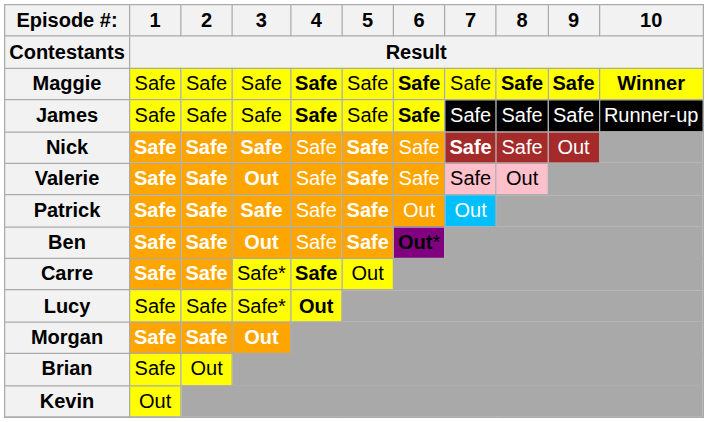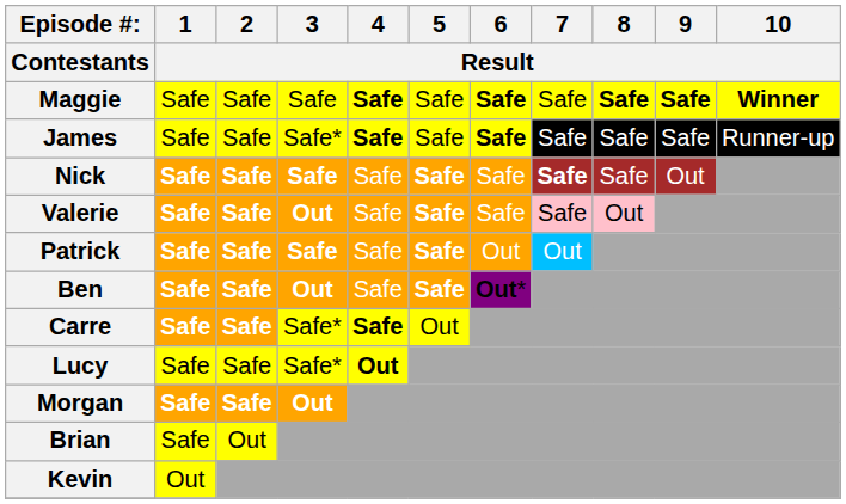 <table class="wikitable" style="text-align:center">
 <tr>
 <th>Episode #:</th>
 <th>1</th>
 <th>2</th>
 <th>3</th>
 <th>4</th>
 <th>5</th>
 <th>6</th>
 <th>7</th>
 <th>8</th>
 <th>9</th>
 <th>10</th>
 </tr>
 <tr>
 <th>Contestants</th>
 <th colspan=10>Result</th>
 </tr>
 <tr>
 <th>Maggie</th>
 <td style="background:yellow; color:black">Safe</td>
 <td style="background:yellow; color:black">Safe</td>
 <td style="background:yellow; color:black">Safe</td>
 <td style="background:yellow; color:black"><strong>Safe</strong></td>
 <td style="background:yellow; color:black">Safe</td>
 <td style="background:yellow; color:black"><strong>Safe</strong></td>
 <td style="background:yellow; color:black">Safe</td>
 <td style="background:yellow; color:black"><strong>Safe</strong></td>
 <td style="background:yellow;color: black"><strong>Safe</strong></td>
 <td style="background:yellow;color: black"><strong>Winner</strong></td>
 </tr>
 <tr>
 <th>James</th>
 <td style="background:yellow; color:black">Safe</td>
 <td style="background:yellow; color:black">Safe</td>
-<td style="background:yellow; color:black">Safe</td>
+<td style="background:yellow; color:black">Safe*</td>
 <td style="background:yellow; color:black"><strong>Safe</strong></td>
 <td style="background:yellow; color:black">Safe</td>
 <td style="background:yellow; color:black"><strong>Safe</strong></td>
 <td style="background:black; color:white">Safe</td>
 <td style="background:black; color:white">Safe</td>
 <td style="background:black;color: white">Safe</td>
 <td style="background:black;color: white">Runner-up</td>
 </tr>
 <tr>
 <th>Nick</th>
 <td style="background:orange; color:white"><strong>Safe</strong></td>
 <td style="background:orange; color:white"><strong>Safe</strong></td>
 <td style="background:orange; color:white"><strong>Safe</strong></td>
 <td style="background:orange; color:white">Safe</td>
 <td style="background:orange; color:white"><strong>Safe</strong></td>
 <td style="background:orange; color:white">Safe</td>
 <td style="background:brown; color:white"><strong>Safe</strong></td>
 <td style="background:brown; color:white">Safe</td>
 <td style="background:brown;color: white">Out</td>
 <td style="background:darkgray"></td>
 </tr>
 <tr>
 <th>Valerie</th>
 <td style="background:orange; color:white"><strong>Safe</strong></td>
 <td style="background:orange; color:white"><strong>Safe</strong></td>
 <td style="background:orange; color:white"><strong>Out</strong></td>
 <td style="background:orange; color:white">Safe</td>
 <td style="background:orange; color:white"><strong>Safe</strong></td>
 <td style="background:orange; color:white">Safe</td>
 <td style="background:pink; color:black">Safe</td>
 <td style="background:pink; color:black">Out</td>
 <td colspan="2" bgcolor="darkgray"></td>
 </tr>
 <tr>
 <th>Patrick</th>
 <td style="background:orange; color:white"><strong>Safe</strong></td>
 <td style="background:orange; color:white"><strong>Safe</strong></td>
 <td style="background:orange; color:white"><strong>Safe</strong></td>
 <td style="background:orange; color:white">Safe</td>
 <td style="background:orange; color:white"><strong>Safe</strong></td>
 <td style="background:orange; color:white">Out</td>
 <td style="background:deepskyblue; color:white">Out</td>
 <td colspan="3" bgcolor="darkgray"></td>
 </tr>
 <tr>
 <th>Ben</th>
 <td style="background:orange; color:white"><strong>Safe</strong></td>
 <td style="background:orange; color:white"><strong>Safe</strong></td>
 <td style="background:orange; color:white"><strong>Out</strong></td>
 <td style="background:orange; color:white">Safe</td>
 <td style="background:orange; color:white"><strong>Safe</strong></td>
 <td style="background:purple; color:black"><strong>Out</strong>*</td>
 <td colspan="4" bgcolor="darkgray"></td>
 </tr>
 <tr>
 <th>Carre</th>
 <td style="background:orange; color:white"><strong>Safe</strong></td>
 <td style="background:orange; color:white"><strong>Safe</strong></td>
 <td style="background:yellow; color:black">Safe*</td>
 <td style="background:yellow; color:black"><strong>Safe</strong></td>
 <td style="background:yellow; color:black">Out</td>
 <td colspan="5" bgcolor="darkgray"></td>
 </tr>
 <tr>
 <th>Lucy</th>
 <td style="background:yellow; color:black">Safe</td>
 <td style="background:yellow; color:black">Safe</td>
 <td style="background:yellow; color:black">Safe*</td>
 <td style="background:yellow; color:black"><strong>Out</strong></td>
 <td colspan="6" bgcolor="darkgray"></td>
 </tr>
 <tr>
 <th>Morgan</th>
 <td style="background:orange; color:white"><strong>Safe</strong></td>
 <td style="background:orange; color:white"><strong>Safe</strong></td>
 <td style="background:orange; color:white"><strong>Out</strong></td>
 <td colspan="7" bgcolor="darkgray"></td>
 </tr>
 <tr>
 <th>Brian</th>
 <td style="background:yellow; color:black">Safe</td>
 <td style="background:yellow; color:black">Out</td>
 <td colspan="8" bgcolor=darkgray></td>
 </tr>
 <tr>
 <th>Kevin</th>
 <td style="background:yellow; color:black">Out</td>
 <td colspan="9" bgcolor=darkgray></td>
 </tr>
 <tr>
 </tr>
 </table>
